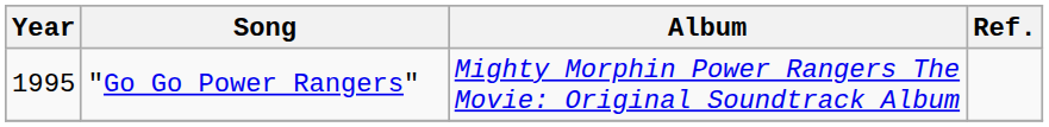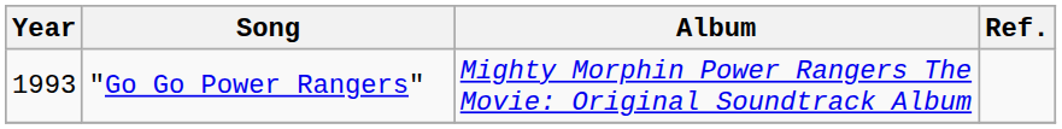 <table class="wikitable">
 <tr>
 <th>Year</th>
 <th width="175">Song</th>
 <th width="250">Album</th>
 <th>Ref.</th>
 </tr>
 <tr>
-<td rowspan="1" align="center">1995</td>
+<td rowspan="1" align="center">1993</td>
 <td>"<a href='#'>Go Go Power Rangers</a>"</td>
 <td><em><a href='#'>Mighty Morphin Power Rangers The Movie: Original Soundtrack Album</a></em></td>
 <td align="center"></td>
 </tr>
 <tr>
 </tr>
 </table>
